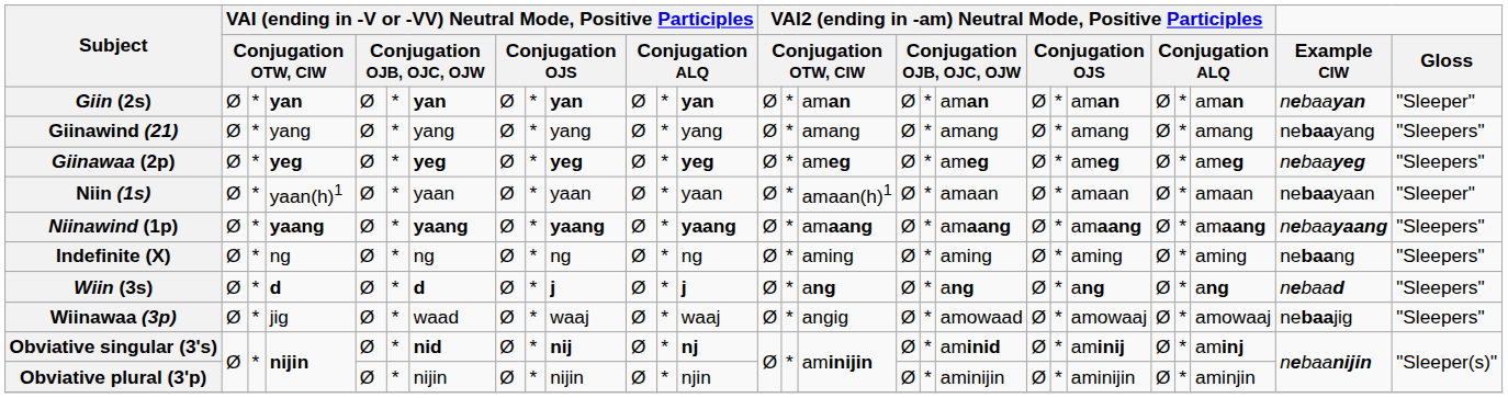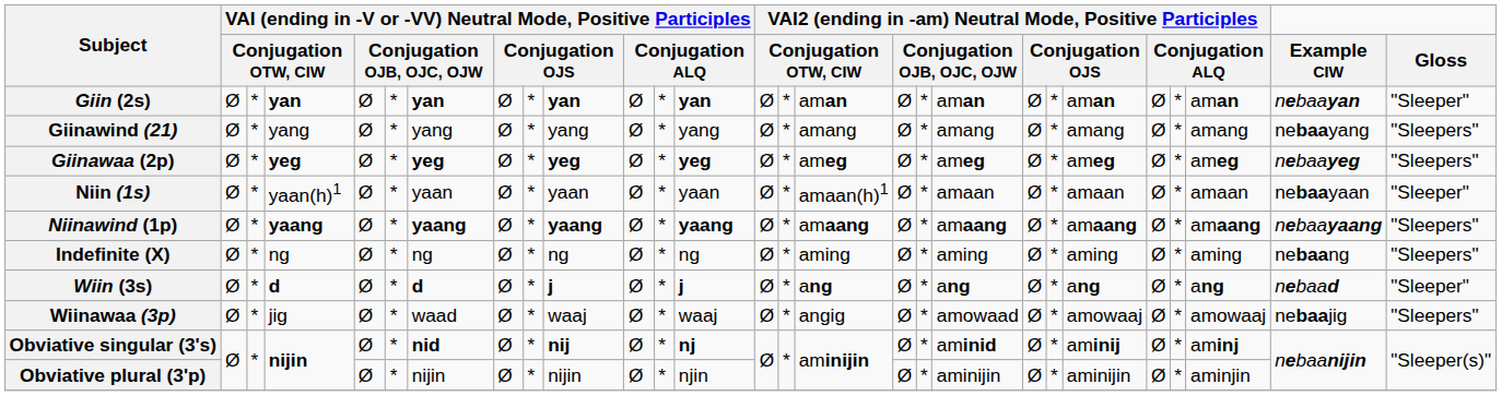 <table class="wikitable">
 <tr>
 <th rowspan=2>Subject</th>
 <th colspan=12>VAI (ending in -V or -VV) Neutral Mode, Positive <a href='#'>Participles</a></th>
 <th colspan=12>VAI2 (ending in -am) Neutral Mode, Positive <a href='#'>Participles</a></th>
 </tr>
 <tr>
 <th colspan=3>Conjugation<br><small>OTW, CIW</small></th>
 <th colspan=3>Conjugation<br><small>OJB, OJC, OJW</small></th>
 <th colspan=3>Conjugation<br><small>OJS</small></th>
 <th colspan=3>Conjugation<br><small>ALQ</small></th>
 <th colspan=3>Conjugation<br><small>OTW, CIW</small></th>
 <th colspan=3>Conjugation<br><small>OJB, OJC, OJW</small></th>
 <th colspan=3>Conjugation<br><small>OJS</small></th>
 <th colspan=3>Conjugation<br><small>ALQ</small></th>
 <th>Example<br><small>CIW</small></th>
 <th>Gloss</th>
 </tr>
 <tr>
 <th><em>Giin</em> (2s)</th>
 <td>Ø</td>
 <td>*</td>
 <td><strong>yan</strong></td>
 <td>Ø</td>
 <td>*</td>
 <td><strong>yan</strong></td>
 <td>Ø</td>
 <td>*</td>
 <td><strong>yan</strong></td>
 <td>Ø</td>
 <td>*</td>
 <td><strong>yan</strong></td>
 <td>Ø</td>
 <td>*</td>
 <td>am<strong>an</strong></td>
 <td>Ø</td>
 <td>*</td>
 <td>am<strong>an</strong></td>
 <td>Ø</td>
 <td>*</td>
 <td>am<strong>an</strong></td>
 <td>Ø</td>
 <td>*</td>
 <td>am<strong>an</strong></td>
 <td><em>n<strong>e</strong>baa<strong>yan<strong><em></td>
 <td>"Sleeper"</td>
 </tr>
 <tr>
 <th></em>Giinawind<em> (21)</th>
 <td>Ø</td>
 <td>*</td>
 <td></strong>yang<strong></td>
 <td>Ø</td>
 <td>*</td>
 <td></strong>yang<strong></td>
 <td>Ø</td>
 <td>*</td>
 <td></strong>yang<strong></td>
 <td>Ø</td>
 <td>*</td>
 <td></strong>yang<strong></td>
 <td>Ø</td>
 <td>*</td>
 <td>am</strong>ang<strong></td>
 <td>Ø</td>
 <td>*</td>
 <td>am</strong>ang<strong></td>
 <td>Ø</td>
 <td>*</td>
 <td>am</strong>ang<strong></td>
 <td>Ø</td>
 <td>*</td>
 <td>am</strong>ang<strong></td>
 <td></em>n</strong>e<strong>baa</strong>yang</em></strong></td>
 <td>"Sleepers"</td>
 </tr>
 <tr>
 <th><em>Giinawaa</em> (2p)</th>
 <td>Ø</td>
 <td>*</td>
 <td><strong>yeg</strong></td>
 <td>Ø</td>
 <td>*</td>
 <td><strong>yeg</strong></td>
 <td>Ø</td>
 <td>*</td>
 <td><strong>yeg</strong></td>
 <td>Ø</td>
 <td>*</td>
 <td><strong>yeg</strong></td>
 <td>Ø</td>
 <td>*</td>
 <td>am<strong>eg</strong></td>
 <td>Ø</td>
 <td>*</td>
 <td>am<strong>eg</strong></td>
 <td>Ø</td>
 <td>*</td>
 <td>am<strong>eg</strong></td>
 <td>Ø</td>
 <td>*</td>
 <td>am<strong>eg</strong></td>
 <td><em>n<strong>e</strong>baa<strong>yeg<strong><em></td>
 <td>"Sleepers"</td>
 </tr>
 <tr>
 <th></em>Niin<em> (1s)</th>
 <td>Ø</td>
 <td>*</td>
 <td></strong>yaan(h)<sup>1</sup><strong></td>
 <td>Ø</td>
 <td>*</td>
 <td></strong>yaan<strong></td>
 <td>Ø</td>
 <td>*</td>
 <td></strong>yaan<strong></td>
 <td>Ø</td>
 <td>*</td>
 <td></strong>yaan<strong></td>
 <td>Ø</td>
 <td>*</td>
 <td>am</strong>aan(h)<sup>1</sup><strong></td>
 <td>Ø</td>
 <td>*</td>
 <td>am</strong>aan<strong></td>
 <td>Ø</td>
 <td>*</td>
 <td>am</strong>aan<strong></td>
 <td>Ø</td>
 <td>*</td>
 <td>am</strong>aan<strong></td>
 <td></em>n</strong>e<strong>baa</strong>yaan</em></strong></td>
 <td>"Sleeper"</td>
 </tr>
 <tr>
 <th><em>Niinawind</em> (1p)</th>
 <td>Ø</td>
 <td>*</td>
 <td><strong>yaang</strong></td>
 <td>Ø</td>
 <td>*</td>
 <td><strong>yaang</strong></td>
 <td>Ø</td>
 <td>*</td>
 <td><strong>yaang</strong></td>
 <td>Ø</td>
 <td>*</td>
 <td><strong>yaang</strong></td>
 <td>Ø</td>
 <td>*</td>
 <td>am<strong>aang</strong></td>
 <td>Ø</td>
 <td>*</td>
 <td>am<strong>aang</strong></td>
 <td>Ø</td>
 <td>*</td>
 <td>am<strong>aang</strong></td>
 <td>Ø</td>
 <td>*</td>
 <td>am<strong>aang</strong></td>
 <td><em>n<strong>e</strong>baa<strong>yaang<strong><em></td>
 <td>"Sleepers"</td>
 </tr>
 <tr>
 <th>Indefinite (X)</th>
 <td>Ø</td>
 <td>*</td>
 <td></strong>ng<strong></td>
 <td>Ø</td>
 <td>*</td>
 <td></strong>ng<strong></td>
 <td>Ø</td>
 <td>*</td>
 <td></strong>ng<strong></td>
 <td>Ø</td>
 <td>*</td>
 <td></strong>ng<strong></td>
 <td>Ø</td>
 <td>*</td>
 <td>am</strong>ing<strong></td>
 <td>Ø</td>
 <td>*</td>
 <td>am</strong>ing<strong></td>
 <td>Ø</td>
 <td>*</td>
 <td>am</strong>ing<strong></td>
 <td>Ø</td>
 <td>*</td>
 <td>am</strong>ing<strong></td>
 <td></em>n</strong>e<strong>baa</strong>ng</em></strong></td>
 <td>"Sleepers"</td>
 </tr>
 <tr>
 <th><em>Wiin</em> (3s)</th>
 <td>Ø</td>
 <td>*</td>
 <td><strong>d</strong></td>
 <td>Ø</td>
 <td>*</td>
 <td><strong>d</strong></td>
 <td>Ø</td>
 <td>*</td>
 <td><strong>j</strong></td>
 <td>Ø</td>
 <td>*</td>
 <td><strong>j</strong></td>
 <td>Ø</td>
 <td>*</td>
 <td>a<strong>ng</strong></td>
 <td>Ø</td>
 <td>*</td>
 <td>a<strong>ng</strong></td>
 <td>Ø</td>
 <td>*</td>
 <td>a<strong>ng</strong></td>
 <td>Ø</td>
 <td>*</td>
 <td>a<strong>ng</strong></td>
 <td><em>n<strong>e</strong>baa<strong>d<strong><em></td>
-<td>"Sleepers"</td>
+<td>"Sleeper"</td>
 </tr>
 <tr>
 <th></em>Wiinawaa<em> (3p)</th>
 <td>Ø</td>
 <td>*</td>
 <td></strong>jig<strong></td>
 <td>Ø</td>
 <td>*</td>
 <td></strong>waad<strong></td>
 <td>Ø</td>
 <td>*</td>
 <td></strong>waaj<strong></td>
 <td>Ø</td>
 <td>*</td>
 <td></strong>waaj<strong></td>
 <td>Ø</td>
 <td>*</td>
 <td>a</strong>ngig<strong></td>
 <td>Ø</td>
 <td>*</td>
 <td>am</strong>owaad<strong></td>
 <td>Ø</td>
 <td>*</td>
 <td>am</strong>owaaj<strong></td>
 <td>Ø</td>
 <td>*</td>
 <td>am</strong>owaaj<strong></td>
 <td></em>n</strong>e<strong>baa</strong>jig</em></strong></td>
 <td>"Sleepers"</td>
 </tr>
 <tr>
 <th>Obviative singular (3's)</th>
 <td rowspan=2>Ø</td>
 <td rowspan=2>*</td>
 <td rowspan=2><strong>nijin</strong></td>
 <td>Ø</td>
 <td>*</td>
 <td><strong>nid</strong></td>
 <td>Ø</td>
 <td>*</td>
 <td><strong>nij</strong></td>
 <td>Ø</td>
 <td>*</td>
 <td><strong>nj</strong></td>
 <td rowspan=2>Ø</td>
 <td rowspan=2>*</td>
 <td rowspan=2>am<strong>inijin</strong></td>
 <td>Ø</td>
 <td>*</td>
 <td>am<strong>inid</strong></td>
 <td>Ø</td>
 <td>*</td>
 <td>am<strong>inij</strong></td>
 <td>Ø</td>
 <td>*</td>
 <td>am<strong>inj</strong></td>
 <td rowspan=2><em>n<strong>e</strong>baa<strong>nijin<strong><em></td>
 <td rowspan=2>"Sleeper(s)"</td>
 </tr>
 <tr>
 <th>Obviative plural (3'p)</th>
 <td>Ø</td>
 <td>*</td>
 <td></strong>nijin<strong></td>
 <td>Ø</td>
 <td>*</td>
 <td></strong>nijin<strong></td>
 <td>Ø</td>
 <td>*</td>
 <td></strong>njin<strong></td>
 <td>Ø</td>
 <td>*</td>
 <td>am</strong>inijin<strong></td>
 <td>Ø</td>
 <td>*</td>
 <td>am</strong>inijin<strong></td>
 <td>Ø</td>
 <td>*</td>
 <td>am</strong>injin<strong></td>
 </tr>
 <tr>
 </tr>
 </table>
